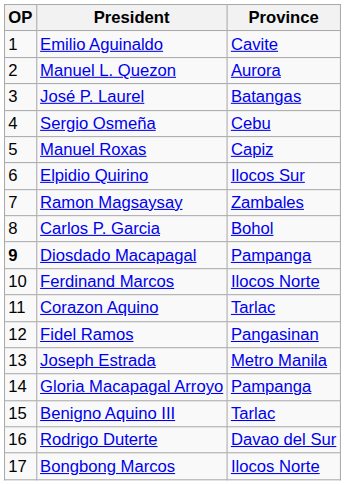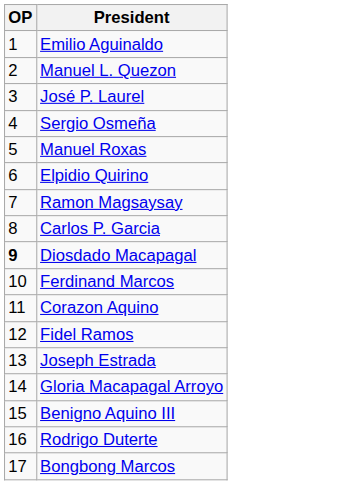 <table class="wikitable sortable">
 <tr>
 <th><abbr>OP</abbr></th>
 <th>President</th>
-<th>Province</th>
 </tr>
 <tr>
 <td>1</td>
 <td><a href='#'>Emilio Aguinaldo</a></td>
-<td><a href='#'>Cavite</a></td>
 </tr>
 <tr>
 <td>2</td>
 <td><a href='#'>Manuel L. Quezon</a></td>
-<td><a href='#'>Aurora</a></td>
 </tr>
 <tr>
 <td>3</td>
 <td><a href='#'>José P. Laurel</a></td>
-<td><a href='#'>Batangas</a></td>
 </tr>
 <tr>
 <td>4</td>
 <td><a href='#'>Sergio Osmeña</a></td>
-<td><a href='#'>Cebu</a></td>
 </tr>
 <tr>
 <td>5</td>
 <td><a href='#'>Manuel Roxas</a></td>
-<td><a href='#'>Capiz</a></td>
 </tr>
 <tr>
 <td>6</td>
 <td><a href='#'>Elpidio Quirino</a></td>
-<td><a href='#'>Ilocos Sur</a></td>
 </tr>
 <tr>
 <td>7</td>
 <td><a href='#'>Ramon Magsaysay</a></td>
-<td><a href='#'>Zambales</a></td>
 </tr>
 <tr>
 <td>8</td>
 <td><a href='#'>Carlos P. Garcia</a></td>
-<td><a href='#'>Bohol</a></td>
 </tr>
 <tr>
 <td><strong>9</strong></td>
 <td><a href='#'>Diosdado Macapagal</a></td>
-<td><a href='#'>Pampanga</a></td>
 </tr>
 <tr>
 <td>10</td>
 <td><a href='#'>Ferdinand Marcos</a></td>
-<td><a href='#'>Ilocos Norte</a></td>
 </tr>
 <tr>
 <td>11</td>
 <td><a href='#'>Corazon Aquino</a></td>
-<td><a href='#'>Tarlac</a></td>
 </tr>
 <tr>
 <td>12</td>
 <td><a href='#'>Fidel Ramos</a></td>
-<td><a href='#'>Pangasinan</a></td>
 </tr>
 <tr>
 <td>13</td>
 <td><a href='#'>Joseph Estrada</a></td>
-<td><a href='#'>Metro Manila</a></td>
 </tr>
 <tr>
 <td>14</td>
 <td><a href='#'>Gloria Macapagal Arroyo</a></td>
-<td><a href='#'>Pampanga</a></td>
 </tr>
 <tr>
 <td>15</td>
 <td><a href='#'>Benigno Aquino III</a></td>
-<td><a href='#'>Tarlac</a></td>
 </tr>
 <tr>
 <td>16</td>
 <td><a href='#'>Rodrigo Duterte</a></td>
-<td><a href='#'>Davao del Sur</a></td>
 </tr>
 <tr>
 <td>17</td>
 <td><a href='#'>Bongbong Marcos</a></td>
-<td><a href='#'>Ilocos Norte</a></td>
 </tr>
 </table>
